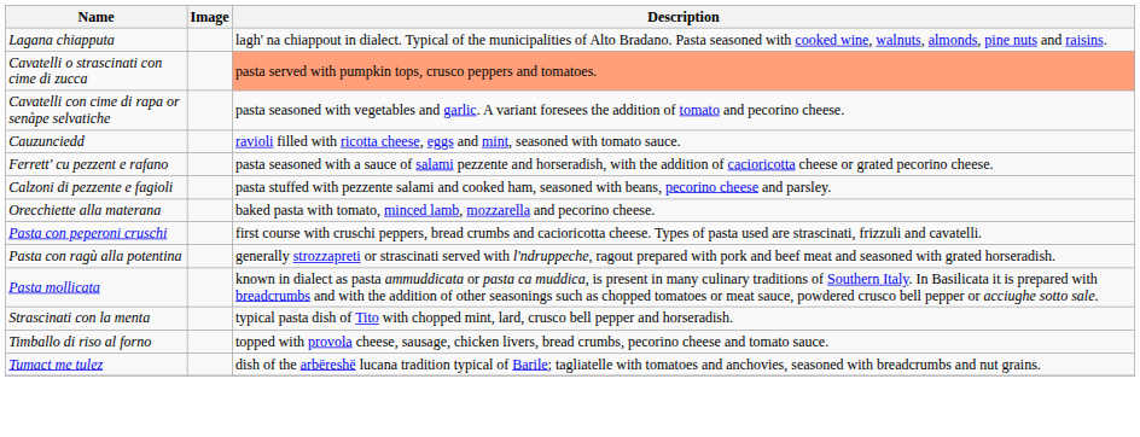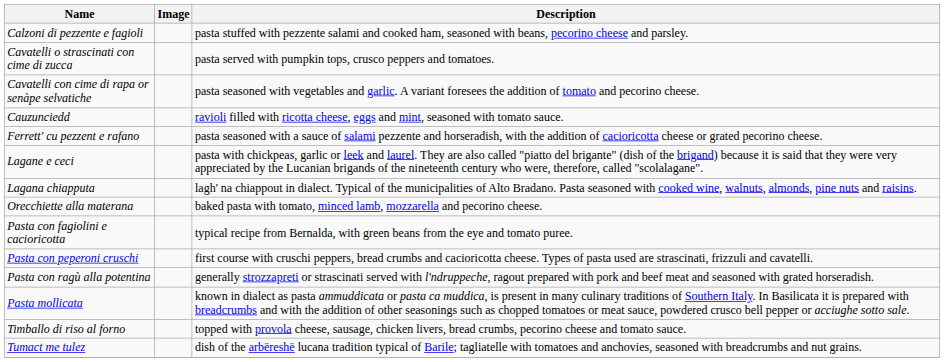 <table class="wikitable">
 <tr>
 <th>Name</th>
 <th>Image</th>
 <th>Description</th>
 </tr>
 <tr>
-<td><em>Lagana chiapputa</em></td>
+<td><em>Calzoni di pezzente e fagioli</em></td>
 <td></td>
-<td>lagh' na chiappout in dialect. Typical of the municipalities of Alto Bradano. Pasta seasoned with <a href='#'>cooked wine</a>, <a href='#'>walnuts</a>, <a href='#'>almonds</a>, <a href='#'>pine nuts</a> and <a href='#'>raisins</a>.</td>
+<td>pasta stuffed with pezzente salami and cooked ham, seasoned with beans, <a href='#'>pecorino cheese</a> and parsley.</td>
 </tr>
 <tr>
 <td><em>Cavatelli o strascinati con cime di zucca</em></td>
 <td></td>
-<td style="background: lightsalmon;">pasta served with pumpkin tops, crusco peppers and tomatoes.</td>
+<td>pasta served with pumpkin tops, crusco peppers and tomatoes.</td>
 </tr>
 <tr>
 <td><em>Cavatelli con cime di rapa or senàpe selvatiche</em></td>
 <td></td>
 <td>pasta seasoned with vegetables and <a href='#'>garlic</a>. A variant foresees the addition of <a href='#'>tomato</a> and pecorino cheese.</td>
 </tr>
 <tr>
 <td><em>Cauzunciedd</em></td>
 <td></td>
 <td><a href='#'>ravioli</a> filled with <a href='#'>ricotta cheese</a>, <a href='#'>eggs</a> and <a href='#'>mint</a>, seasoned with tomato sauce.</td>
 </tr>
 <tr>
 <td><em>Ferrett' cu pezzent e rafano</em></td>
 <td></td>
 <td>pasta seasoned with a sauce of <a href='#'>salami</a> pezzente and horseradish, with the addition of <a href='#'>cacioricotta</a> cheese or grated pecorino cheese.</td>
 </tr>
 <tr>
-<td><em>Calzoni di pezzente e fagioli</em></td>
+<td><em>Lagane e ceci</em></td>
 <td></td>
-<td>pasta stuffed with pezzente salami and cooked ham, seasoned with beans, <a href='#'>pecorino cheese</a> and parsley.</td>
+<td>pasta with chickpeas, garlic or <a href='#'>leek</a> and <a href='#'>laurel</a>. They are also called "piatto del brigante" (dish of the <a href='#'>brigand</a>) because it is said that they were very appreciated by the Lucanian brigands of the nineteenth century who were, therefore, called "scolalagane".</td>
+</tr>
+<tr>
+<td><em>Lagana chiapputa</em></td>
+<td></td>
+<td>lagh' na chiappout in dialect. Typical of the municipalities of Alto Bradano. Pasta seasoned with <a href='#'>cooked wine</a>, <a href='#'>walnuts</a>, <a href='#'>almonds</a>, <a href='#'>pine nuts</a> and <a href='#'>raisins</a>.</td>
 </tr>
 <tr>
 <td><em>Orecchiette alla materana</em></td>
 <td></td>
 <td>baked pasta with tomato, <a href='#'>minced lamb</a>, <a href='#'>mozzarella</a> and pecorino cheese.</td>
+</tr>
+<tr>
+<td><em>Pasta con fagiolini e cacioricotta</em></td>
+<td></td>
+<td>typical recipe from Bernalda, with green beans from the eye and tomato puree.</td>
 </tr>
 <tr>
 <td><em><a href='#'>Pasta con peperoni cruschi</a></em></td>
 <td></td>
 <td>first course with cruschi peppers, bread crumbs and cacioricotta cheese. Types of pasta used are strascinati, frizzuli and cavatelli.</td>
 </tr>
 <tr>
 <td><em>Pasta con ragù alla potentina</em></td>
 <td></td>
 <td>generally <a href='#'>strozzapreti</a> or strascinati served with <em>l'ndruppeche</em>, ragout prepared with pork and beef meat and seasoned with grated horseradish.</td>
 </tr>
 <tr>
 <td><em><a href='#'>Pasta mollicata</a></em></td>
 <td></td>
 <td>known in dialect as pasta <em>ammuddicata</em> or <em>pasta ca muddica</em>, is present in many culinary traditions of <a href='#'>Southern Italy</a>. In Basilicata it is prepared with <a href='#'>breadcrumbs</a> and with the addition of other seasonings such as chopped tomatoes or meat sauce, powdered crusco bell pepper or <em>acciughe sotto sale</em>.</td>
 </tr>
 <tr>
-<td><em>Strascinati con la menta</em></td>
-<td></td>
-<td>typical pasta dish of <a href='#'>Tito</a> with chopped mint, lard, crusco bell pepper and horseradish.</td>
-</tr>
-<tr>
 <td><em>Timballo di riso al forno</em></td>
 <td></td>
 <td>topped with <a href='#'>provola</a> cheese, sausage, chicken livers, bread crumbs, pecorino cheese and tomato sauce.</td>
 </tr>
 <tr>
 <td><em><a href='#'>Tumact me tulez</a></em></td>
 <td></td>
 <td>dish of the <a href='#'>arbëreshë</a> lucana tradition typical of <a href='#'>Barile</a>; tagliatelle with tomatoes and anchovies, seasoned with breadcrumbs and nut grains.</td>
 </tr>
 <tr>
 </tr>
 </table>
